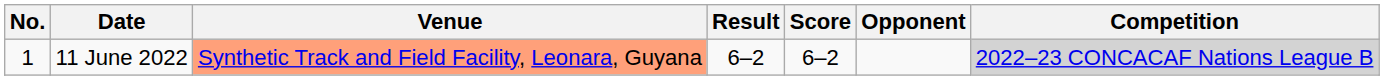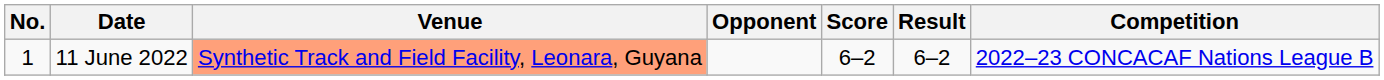 <table class="wikitable sortable">
 <tr>
 <th scope="col">No.</th>
 <th scope="col">Date</th>
 <th scope="col">Venue</th>
+<th scope="col">Opponent</th>
+<th scope="col">Score</th>
 <th scope="col">Result</th>
-<th scope="col">Score</th>
-<th scope="col">Opponent</th>
 <th scope="col">Competition</th>
 </tr>
 <tr>
 <td align="center">1</td>
 <td>11 June 2022</td>
 <td style="background: lightsalmon;"><a href='#'>Synthetic Track and Field Facility</a>, <a href='#'>Leonara</a>, Guyana</td>
+<td></td>
 <td align="center">6–2</td>
 <td align="center">6–2</td>
-<td></td>
-<td style="background: lightgrey;"><a href='#'>2022–23 CONCACAF Nations League B</a></td>
+<td><a href='#'>2022–23 CONCACAF Nations League B</a></td>
 </tr>
 </table>
